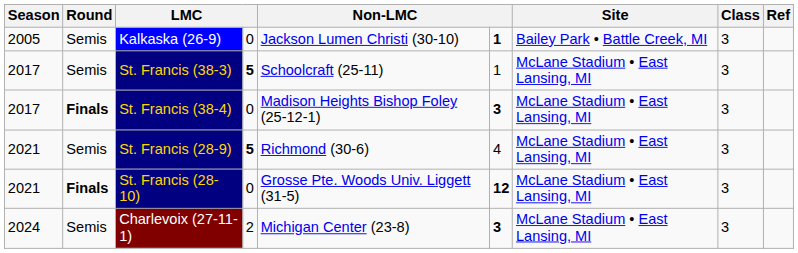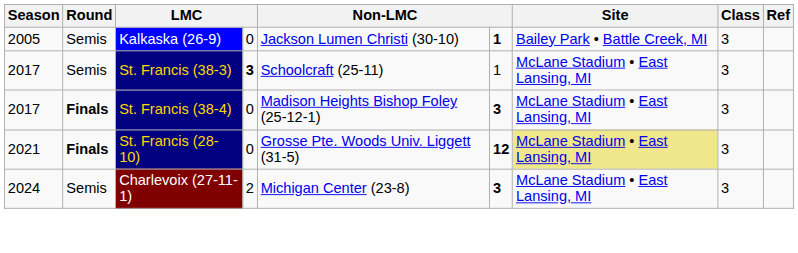 <table class="wikitable collapsible sortable">
 <tr>
 <th>Season</th>
 <th>Round</th>
 <th colspan="2">LMC</th>
 <th colspan="2">Non-LMC</th>
 <th>Site</th>
 <th>Class</th>
 <th>Ref</th>
 </tr>
 <tr>
 <td>2005</td>
 <td>Semis</td>
 <td !align=center style="background:blue;color:white">Kalkaska (26-9)</td>
 <td>0</td>
 <td><a href='#'>Jackson Lumen Christi</a> (30-10)</td>
 <td><strong>1</strong></td>
 <td><a href='#'>Bailey Park</a> • <a href='#'>Battle Creek, MI</a></td>
 <td>3</td>
 <td></td>
 </tr>
 <tr>
 <td>2017</td>
 <td>Semis</td>
 <td !align=center style="background:navy;color:gold">St. Francis (38-3)</td>
-<td><strong>5</strong></td>
+<td><strong>3</strong></td>
 <td><a href='#'>Schoolcraft</a> (25-11)</td>
 <td>1</td>
 <td><a href='#'>McLane Stadium</a> • <a href='#'>East Lansing, MI</a></td>
 <td>3</td>
 <td></td>
 </tr>
 <tr>
 <td>2017</td>
 <td><strong>Finals</strong></td>
 <td !align=center style="background:navy;color:gold">St. Francis (38-4)</td>
 <td>0</td>
 <td><a href='#'>Madison Heights Bishop Foley</a> (25-12-1)</td>
 <td><strong>3</strong></td>
 <td><a href='#'>McLane Stadium</a> • <a href='#'>East Lansing, MI</a></td>
 <td>3</td>
 <td></td>
 </tr>
 <tr>
 <td>2021</td>
-<td>Semis</td>
-<td !align=center style="background:navy;color:gold">St. Francis (28-9)</td>
-<td><strong>5</strong></td>
-<td><a href='#'>Richmond</a> (30-6)</td>
-<td>4</td>
-<td><a href='#'>McLane Stadium</a> • <a href='#'>East Lansing, MI</a></td>
-<td>3</td>
-<td></td>
-</tr>
-<tr>
-<td>2021</td>
 <td><strong>Finals</strong></td>
 <td !align=center style="background:navy;color:gold">St. Francis (28-10)</td>
 <td>0</td>
 <td><a href='#'>Grosse Pte. Woods Univ. Liggett</a> (31-5)</td>
 <td><strong>12</strong></td>
-<td><a href='#'>McLane Stadium</a> • <a href='#'>East Lansing, MI</a></td>
+<td style="background: khaki;"><a href='#'>McLane Stadium</a> • <a href='#'>East Lansing, MI</a></td>
 <td>3</td>
 <td></td>
 </tr>
 <tr>
 <td>2024</td>
 <td>Semis</td>
 <td !align=center style="background:maroon;color:white">Charlevoix (27-11-1)</td>
 <td>2</td>
 <td><a href='#'>Michigan Center</a> (23-8)</td>
 <td><strong>3</strong></td>
 <td><a href='#'>McLane Stadium</a> • <a href='#'>East Lansing, MI</a></td>
 <td>3</td>
 <td></td>
 </tr>
 </table>
